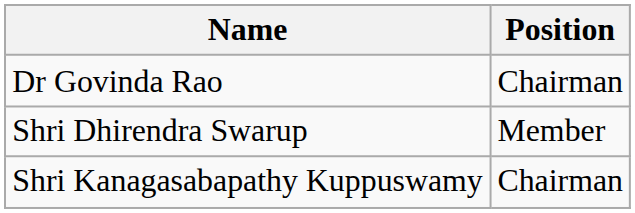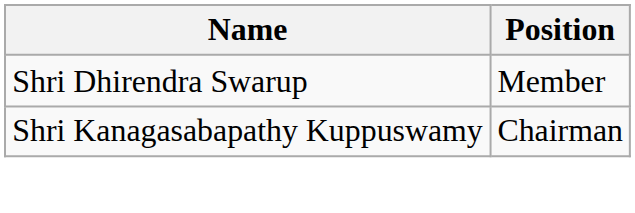 <table class="wikitable">
 <tr>
 <th>Name</th>
 <th>Position</th>
-</tr>
-<tr>
-<td>Dr Govinda Rao</td>
-<td>Chairman</td>
 </tr>
 <tr>
 <td>Shri Dhirendra Swarup</td>
 <td>Member</td>
 </tr>
 <tr>
 <td>Shri Kanagasabapathy Kuppuswamy</td>
 <td>Chairman</td>
 </tr>
 </table>
